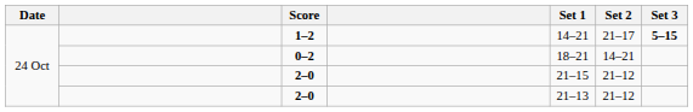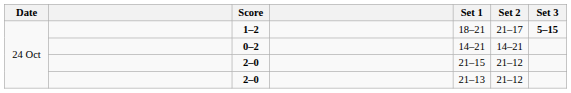 <table class="wikitable" style="text-align: center;">
 <tr>
 <th width="60">Date</th>
 <th align="right" width="270"></th>
 <th width="50">Score</th>
 <th align="left" width="270"></th>
 <th width="50">Set 1</th>
 <th width="50">Set 2</th>
 <th width="50">Set 3</th>
 </tr>
 <tr>
 <td rowspan=4>24 Oct</td>
 <td align=left></td>
 <td align=center><strong>1–2</strong></td>
 <td align=left><strong></strong></td>
-<td>14–21</td>
+<td>18–21</td>
 <td>21–17</td>
 <td><strong>5–15</strong></td>
 </tr>
 <tr>
 <td align=left></td>
 <td align=center><strong>0–2</strong></td>
 <td align=left><strong></strong></td>
-<td>18–21</td>
+<td>14–21</td>
 <td>14–21</td>
 <td></td>
 </tr>
 <tr>
 <td align=left><strong></strong></td>
 <td align=center><strong>2–0</strong></td>
 <td align=left></td>
 <td>21–15</td>
 <td>21–12</td>
 <td></td>
 </tr>
 <tr>
 <td align=left><strong></strong></td>
 <td align=center><strong>2–0</strong></td>
 <td align=left></td>
 <td>21–13</td>
 <td>21–12</td>
 <td></td>
 </tr>
 </table>
